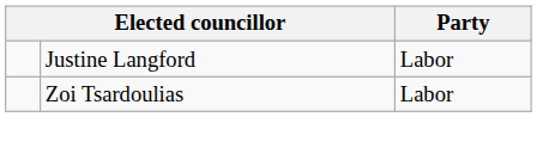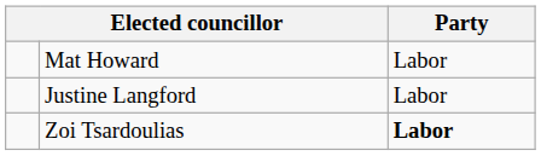 <table class="wikitable" style="float:right;clear:right;width:30%">
 <tr>
 <th colspan="2">Elected councillor</th>
 <th>Party</th>
+</tr>
+<tr>
+<td> </td>
+<td>Mat Howard</td>
+<td>Labor</td>
 </tr>
 <tr>
 <td> </td>
 <td>Justine Langford</td>
 <td>Labor</td>
 </tr>
 <tr>
 <td> </td>
 <td>Zoi Tsardoulias</td>
-<td>Labor</td>
+<td><strong>Labor</strong></td>
 </tr>
 </table>
